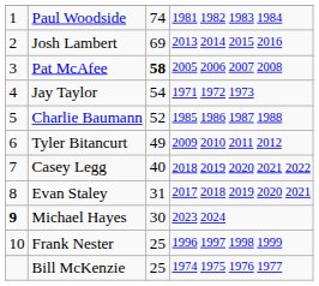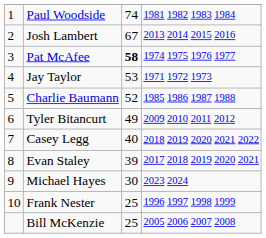 <table class="wikitable">
 <tr>
 </tr>
 <tr>
 <td>1</td>
 <td><a href='#'>Paul Woodside</a></td>
 <td>74</td>
 <td style="font-size:80%;"><a href='#'>1981</a> <a href='#'>1982</a> <a href='#'>1983</a> <a href='#'>1984</a></td>
 </tr>
 <tr>
 <td>2</td>
 <td>Josh Lambert</td>
-<td>69</td>
+<td>67</td>
 <td style="font-size:80%;"><a href='#'>2013</a> <a href='#'>2014</a> <a href='#'>2015</a> <a href='#'>2016</a></td>
 </tr>
 <tr>
 <td>3</td>
 <td><a href='#'>Pat McAfee</a></td>
 <td><strong>58</strong></td>
-<td style="font-size:80%;"><a href='#'>2005</a> <a href='#'>2006</a> <a href='#'>2007</a> <a href='#'>2008</a></td>
+<td style="font-size:80%;"><a href='#'>1974</a> <a href='#'>1975</a> <a href='#'>1976</a> <a href='#'>1977</a></td>
 </tr>
 <tr>
 <td>4</td>
 <td>Jay Taylor</td>
-<td>54</td>
+<td>53</td>
 <td style="font-size:80%;"><a href='#'>1971</a> <a href='#'>1972</a> <a href='#'>1973</a></td>
 </tr>
 <tr>
 <td>5</td>
 <td><a href='#'>Charlie Baumann</a></td>
 <td>52</td>
 <td style="font-size:80%;"><a href='#'>1985</a> <a href='#'>1986</a> <a href='#'>1987</a> <a href='#'>1988</a></td>
 </tr>
 <tr>
 <td>6</td>
 <td>Tyler Bitancurt</td>
 <td>49</td>
 <td style="font-size:80%;"><a href='#'>2009</a> <a href='#'>2010</a> <a href='#'>2011</a> <a href='#'>2012</a></td>
 </tr>
 <tr>
 <td>7</td>
 <td>Casey Legg</td>
 <td>40</td>
 <td style="font-size:80%;"><a href='#'>2018</a> <a href='#'>2019</a> <a href='#'>2020</a> <a href='#'>2021</a> <a href='#'>2022</a></td>
 </tr>
 <tr>
 <td>8</td>
 <td>Evan Staley</td>
-<td>31</td>
+<td>39</td>
 <td style="font-size:80%;"><a href='#'>2017</a> <a href='#'>2018</a> <a href='#'>2019</a> <a href='#'>2020</a> <a href='#'>2021</a></td>
 </tr>
 <tr>
-<td><strong>9</strong></td>
+<td>9</td>
 <td>Michael Hayes</td>
 <td>30</td>
 <td style="font-size:80%;"><a href='#'>2023</a> <a href='#'>2024</a></td>
 </tr>
 <tr>
 <td>10</td>
 <td>Frank Nester</td>
 <td>25</td>
 <td style="font-size:80%;"><a href='#'>1996</a> <a href='#'>1997</a> <a href='#'>1998</a> <a href='#'>1999</a></td>
 </tr>
 <tr>
 <td></td>
 <td>Bill McKenzie</td>
 <td>25</td>
-<td style="font-size:80%;"><a href='#'>1974</a> <a href='#'>1975</a> <a href='#'>1976</a> <a href='#'>1977</a></td>
+<td style="font-size:80%;"><a href='#'>2005</a> <a href='#'>2006</a> <a href='#'>2007</a> <a href='#'>2008</a></td>
 </tr>
 </table>
